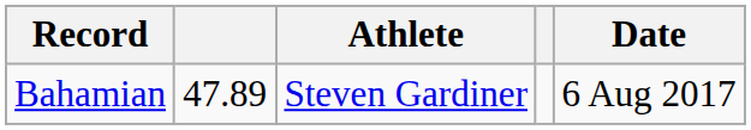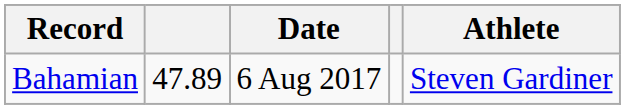 <table class="wikitable">
 <tr>
 <th>Record</th>
 <th></th>
+<th>Date</th>
+<th></th>
 <th>Athlete</th>
-<th></th>
-<th>Date</th>
 </tr>
 <tr>
 <td><a href='#'>Bahamian</a></td>
 <td>47.89</td>
+<td align=right>6 Aug 2017</td>
+<td></td>
 <td><a href='#'>Steven Gardiner</a></td>
-<td></td>
-<td align=right>6 Aug 2017</td>
 </tr>
 </table>
